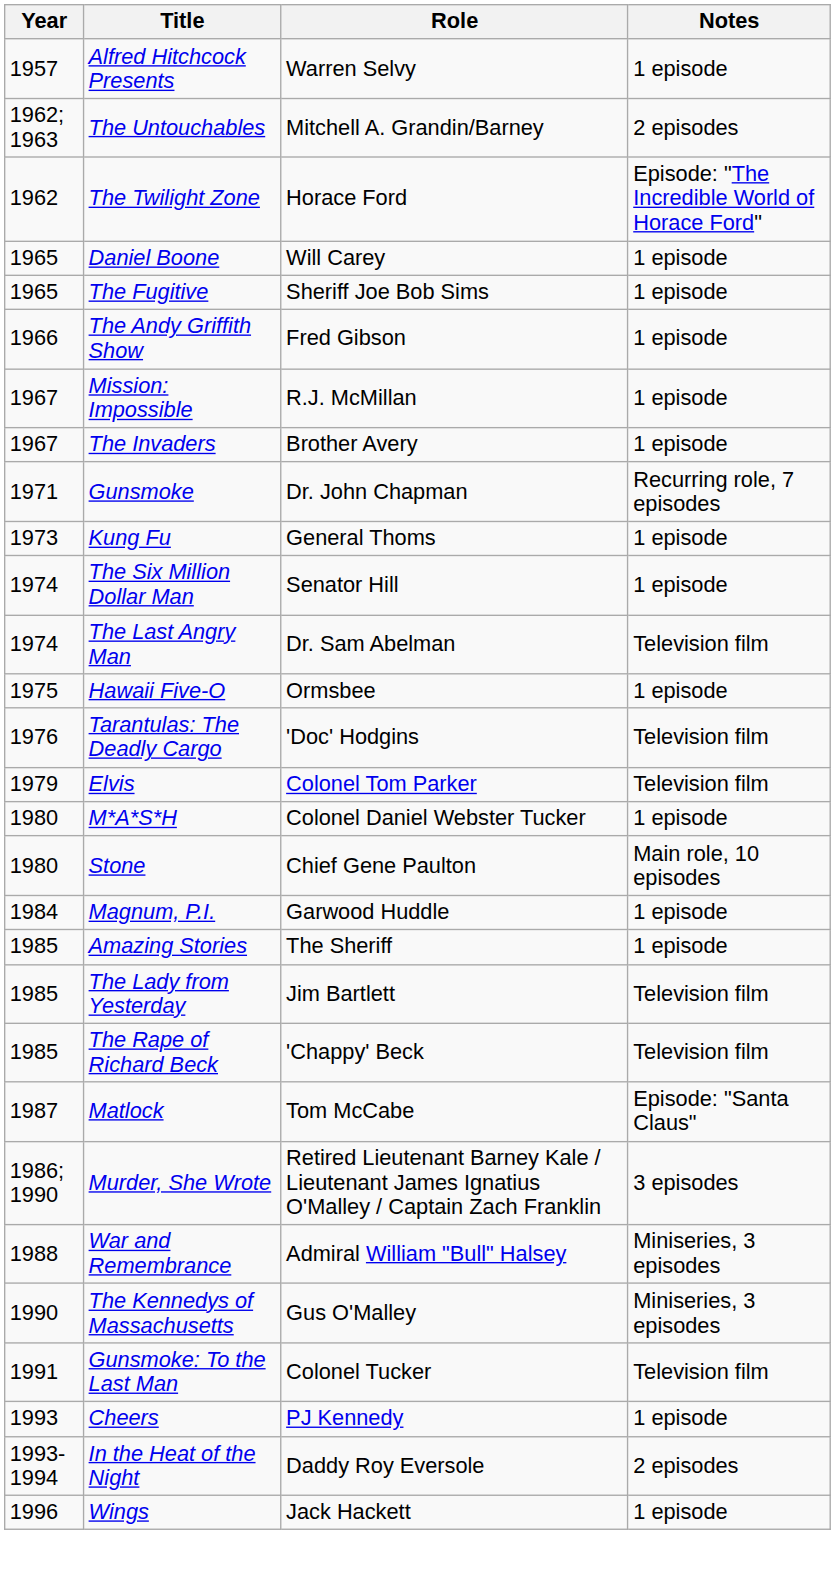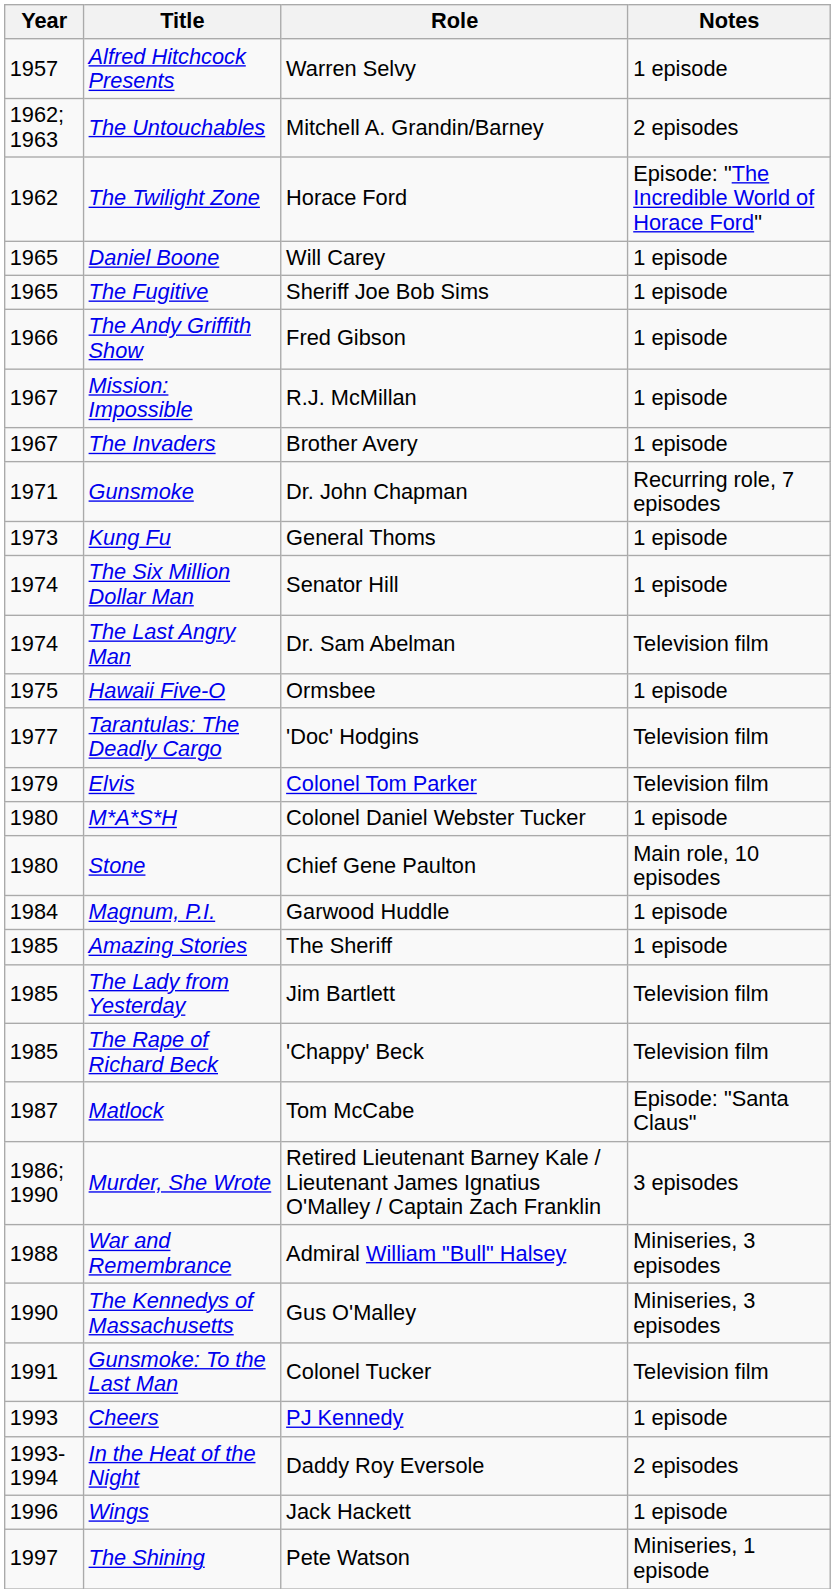 <table class="wikitable sortable">
 <tr>
 <th>Year</th>
 <th>Title</th>
 <th>Role</th>
 <th>Notes</th>
 </tr>
 <tr>
 <td>1957</td>
 <td><em><a href='#'>Alfred Hitchcock Presents</a></em></td>
 <td>Warren Selvy</td>
 <td>1 episode</td>
 </tr>
 <tr>
 <td>1962; 1963</td>
 <td><em><a href='#'>The Untouchables</a></em></td>
 <td>Mitchell A. Grandin/Barney</td>
 <td>2 episodes</td>
 </tr>
 <tr>
 <td>1962</td>
 <td><em><a href='#'>The Twilight Zone</a></em></td>
 <td>Horace Ford</td>
 <td>Episode: "<a href='#'>The Incredible World of Horace Ford</a>"</td>
 </tr>
 <tr>
 <td>1965</td>
 <td><em><a href='#'>Daniel Boone</a></em></td>
 <td>Will Carey</td>
 <td>1 episode</td>
 </tr>
 <tr>
 <td>1965</td>
 <td><em><a href='#'>The Fugitive</a></em></td>
 <td>Sheriff Joe Bob Sims</td>
 <td>1 episode</td>
 </tr>
 <tr>
 <td>1966</td>
 <td><em><a href='#'>The Andy Griffith Show</a></em></td>
 <td>Fred Gibson</td>
 <td>1 episode</td>
 </tr>
 <tr>
 <td>1967</td>
 <td><em><a href='#'>Mission: Impossible</a></em></td>
 <td>R.J. McMillan</td>
 <td>1 episode</td>
 </tr>
 <tr>
 <td>1967</td>
 <td><em><a href='#'>The Invaders</a></em></td>
 <td>Brother Avery</td>
 <td>1 episode</td>
 </tr>
 <tr>
 <td>1971</td>
 <td><em><a href='#'>Gunsmoke</a></em></td>
 <td>Dr. John Chapman</td>
 <td>Recurring role, 7 episodes</td>
 </tr>
 <tr>
 <td>1973</td>
 <td><em><a href='#'>Kung Fu</a></em></td>
 <td>General Thoms</td>
 <td>1 episode</td>
 </tr>
 <tr>
 <td>1974</td>
 <td><em><a href='#'>The Six Million Dollar Man</a></em></td>
 <td>Senator Hill</td>
 <td>1 episode</td>
 </tr>
 <tr>
 <td>1974</td>
 <td><em><a href='#'>The Last Angry Man</a></em></td>
 <td>Dr. Sam Abelman</td>
 <td>Television film</td>
 </tr>
 <tr>
 <td>1975</td>
 <td><em><a href='#'>Hawaii Five-O</a></em></td>
 <td>Ormsbee</td>
 <td>1 episode</td>
 </tr>
 <tr>
-<td>1976</td>
+<td>1977</td>
 <td><em><a href='#'>Tarantulas: The Deadly Cargo</a></em></td>
 <td>'Doc' Hodgins</td>
 <td>Television film</td>
 </tr>
 <tr>
 <td>1979</td>
 <td><em><a href='#'>Elvis</a></em></td>
 <td><a href='#'>Colonel Tom Parker</a></td>
 <td>Television film</td>
 </tr>
 <tr>
 <td>1980</td>
 <td><em><a href='#'>M*A*S*H</a></em></td>
 <td>Colonel Daniel Webster Tucker</td>
 <td>1 episode</td>
 </tr>
 <tr>
 <td>1980</td>
 <td><em><a href='#'>Stone</a></em></td>
 <td>Chief Gene Paulton</td>
 <td>Main role, 10 episodes</td>
 </tr>
 <tr>
 <td>1984</td>
 <td><em><a href='#'>Magnum, P.I.</a></em></td>
 <td>Garwood Huddle</td>
 <td>1 episode</td>
 </tr>
 <tr>
 <td>1985</td>
 <td><em><a href='#'>Amazing Stories</a></em></td>
 <td>The Sheriff</td>
 <td>1 episode</td>
 </tr>
 <tr>
 <td>1985</td>
 <td><em><a href='#'>The Lady from Yesterday</a></em></td>
 <td>Jim Bartlett</td>
 <td>Television film</td>
 </tr>
 <tr>
 <td>1985</td>
 <td><em><a href='#'>The Rape of Richard Beck</a></em></td>
 <td>'Chappy' Beck</td>
 <td>Television film</td>
 </tr>
 <tr>
 <td>1987</td>
 <td><em><a href='#'>Matlock</a></em></td>
 <td>Tom McCabe</td>
 <td>Episode: "Santa Claus"</td>
 </tr>
 <tr>
 <td>1986; 1990</td>
 <td><em><a href='#'>Murder, She Wrote</a></em></td>
 <td>Retired Lieutenant Barney Kale / Lieutenant James Ignatius O'Malley / Captain Zach Franklin</td>
 <td>3 episodes</td>
 </tr>
 <tr>
 <td>1988</td>
 <td><em><a href='#'>War and Remembrance</a></em></td>
 <td>Admiral <a href='#'>William "Bull" Halsey</a></td>
 <td>Miniseries, 3 episodes</td>
 </tr>
 <tr>
 <td>1990</td>
 <td><em><a href='#'>The Kennedys of Massachusetts</a></em></td>
 <td>Gus O'Malley</td>
 <td>Miniseries, 3 episodes</td>
 </tr>
 <tr>
 <td>1991</td>
 <td><em><a href='#'>Gunsmoke: To the Last Man</a></em></td>
 <td>Colonel Tucker</td>
 <td>Television film</td>
 </tr>
 <tr>
 <td>1993</td>
 <td><em><a href='#'>Cheers</a></em></td>
 <td><a href='#'>PJ Kennedy</a></td>
 <td>1 episode</td>
 </tr>
 <tr>
 <td>1993-1994</td>
 <td><em><a href='#'>In the Heat of the Night</a></em></td>
 <td>Daddy Roy Eversole</td>
 <td>2 episodes</td>
 </tr>
 <tr>
 <td>1996</td>
 <td><em><a href='#'>Wings</a></em></td>
 <td>Jack Hackett</td>
 <td>1 episode</td>
 </tr>
+<tr>
+<td>1997</td>
+<td><em><a href='#'>The Shining</a></em></td>
+<td>Pete Watson</td>
+<td>Miniseries, 1 episode</td>
+</tr>
 </table>
